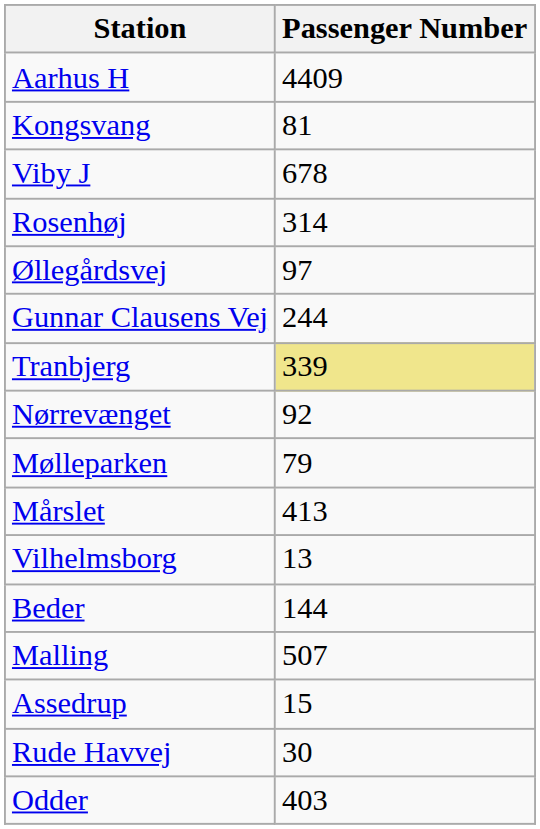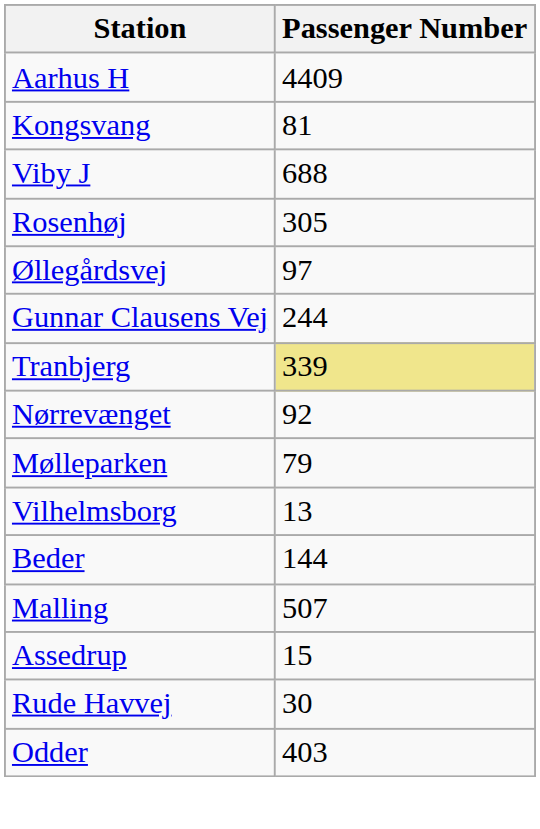 <table class="wikitable sortable">
 <tr>
 <th>Station</th>
 <th>Passenger Number</th>
 </tr>
 <tr>
 <td><a href='#'>Aarhus H</a></td>
 <td>4409</td>
 </tr>
 <tr>
 <td><a href='#'>Kongsvang</a></td>
 <td>81</td>
 </tr>
 <tr>
 <td><a href='#'>Viby J</a></td>
-<td>678</td>
+<td>688</td>
 </tr>
 <tr>
 <td><a href='#'>Rosenhøj</a></td>
-<td>314</td>
+<td>305</td>
 </tr>
 <tr>
 <td><a href='#'>Øllegårdsvej</a></td>
 <td>97</td>
 </tr>
 <tr>
 <td><a href='#'>Gunnar Clausens Vej</a></td>
 <td>244</td>
 </tr>
 <tr>
 <td><a href='#'>Tranbjerg</a></td>
 <td style="background: khaki;">339</td>
 </tr>
 <tr>
 <td><a href='#'>Nørrevænget</a></td>
 <td>92</td>
 </tr>
 <tr>
 <td><a href='#'>Mølleparken</a></td>
 <td>79</td>
-</tr>
-<tr>
-<td><a href='#'>Mårslet</a></td>
-<td>413</td>
 </tr>
 <tr>
 <td><a href='#'>Vilhelmsborg</a></td>
 <td>13</td>
 </tr>
 <tr>
 <td><a href='#'>Beder</a></td>
 <td>144</td>
 </tr>
 <tr>
 <td><a href='#'>Malling</a></td>
 <td>507</td>
 </tr>
 <tr>
 <td><a href='#'>Assedrup</a></td>
 <td>15</td>
 </tr>
 <tr>
 <td><a href='#'>Rude Havvej</a></td>
 <td>30</td>
 </tr>
 <tr>
 <td><a href='#'>Odder</a></td>
 <td>403</td>
 </tr>
 </table>
